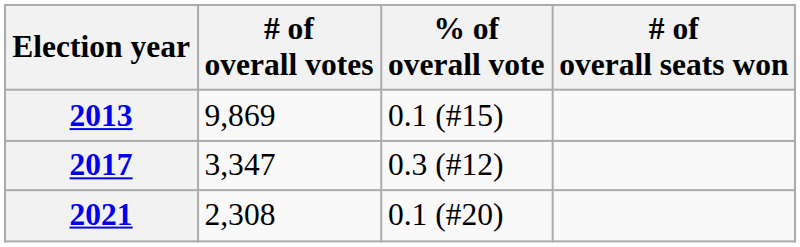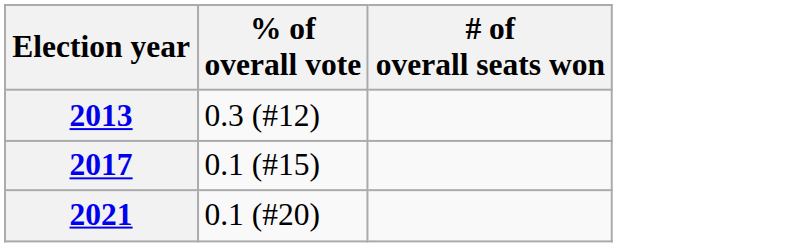 <table class=wikitable>
 <tr>
 <th>Election year</th>
-<th># of<br>overall votes</th>
 <th>% of<br>overall vote</th>
 <th># of<br>overall seats won</th>
 </tr>
 <tr>
 <th><a href='#'>2013</a></th>
-<td>9,869</td>
+<td>0.3 (#12)</td>
+<td></td>
+</tr>
+<tr>
+<th><a href='#'>2017</a></th>
 <td>0.1 (#15)</td>
 <td></td>
 </tr>
 <tr>
-<th><a href='#'>2017</a></th>
-<td>3,347</td>
-<td>0.3 (#12)</td>
-<td></td>
-</tr>
-<tr>
 <th><a href='#'>2021</a></th>
-<td>2,308</td>
 <td>0.1 (#20)</td>
 <td></td>
 </tr>
 </table>
